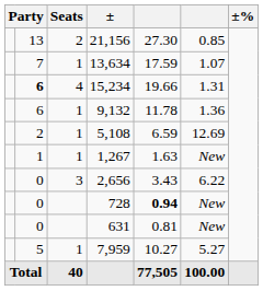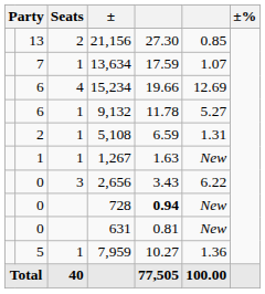 <table class="wikitable" border="1">
 <tr>
 <th colspan="2" align="center">Party</th>
 <th>Seats</th>
 <th>±</th>
 <th></th>
 <th></th>
 <th>±%</th>
 </tr>
 <tr>
 <td></td>
 <td align="right">13</td>
 <td align="right">2</td>
 <td align="right">21,156</td>
 <td align="right">27.30</td>
 <td align="right">0.85</td>
 </tr>
 <tr>
 <td></td>
 <td align="right">7</td>
 <td align="right">1</td>
 <td align="right">13,634</td>
 <td align="right">17.59</td>
 <td align="right">1.07</td>
 </tr>
 <tr>
 <td></td>
-<td align="right"><strong>6</strong></td>
+<td align="right">6</td>
 <td align="right">4</td>
 <td align="right">15,234</td>
 <td align="right">19.66</td>
-<td align="right">1.31</td>
+<td align="right">12.69</td>
 </tr>
 <tr>
 <td></td>
 <td align="right">6</td>
 <td align="right">1</td>
 <td align="right">9,132</td>
 <td align="right">11.78</td>
-<td align="right">1.36</td>
+<td align="right">5.27</td>
 </tr>
 <tr>
 <td></td>
 <td align="right">2</td>
 <td align="right">1</td>
 <td align="right">5,108</td>
 <td align="right">6.59</td>
-<td align="right">12.69</td>
+<td align="right">1.31</td>
 </tr>
 <tr>
 <td></td>
 <td align="right">1</td>
 <td align="right">1</td>
 <td align="right">1,267</td>
 <td align="right">1.63</td>
 <td align="right"><em>New</em></td>
 </tr>
 <tr>
 <td></td>
 <td align="right">0</td>
 <td align="right">3</td>
 <td align="right">2,656</td>
 <td align="right">3.43</td>
 <td align="right">6.22</td>
 </tr>
 <tr>
 <td></td>
 <td align="right">0</td>
 <td align="right"></td>
 <td align="right">728</td>
 <td align="right"><strong>0.94</strong></td>
 <td align="right"><em>New</em></td>
 </tr>
 <tr>
 <td></td>
 <td align="right">0</td>
 <td align="right"></td>
 <td align="right">631</td>
 <td align="right">0.81</td>
 <td align="right"><em>New</em></td>
 </tr>
 <tr>
 <td></td>
 <td align="right">5</td>
 <td align="right">1</td>
 <td align="right">7,959</td>
 <td align="right">10.27</td>
-<td align="right">5.27</td>
+<td align="right">1.36</td>
 </tr>
 <tr style="font-weight:bold; background:rgb(232,232,232);">
 <td colspan="2" align="center">Total</td>
 <td align="right">40</td>
 <td align="right"></td>
 <td align="right">77,505</td>
 <td align="right">100.00</td>
 <td align="right"></td>
 </tr>
 </table>
